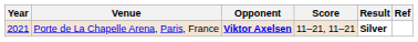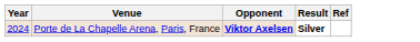 <table class="sortable wikitable" style="font-size: 90%;">
 <tr>
 <th>Year</th>
 <th>Venue</th>
 <th>Opponent</th>
-<th>Score</th>
 <th>Result</th>
 <th>Ref</th>
 </tr>
 <tr style="background:#F3E6D7">
-<td align="center"><a href='#'>2021</a></td>
+<td align="center"><a href='#'>2024</a></td>
 <td align="left"><a href='#'>Porte de La Chapelle Arena</a>, <a href='#'>Paris</a>, France</td>
 <td align="left"><strong> <a href='#'>Viktor Axelsen</a></strong></td>
-<td align="left">11–21, 11–21</td>
 <td style="text-align:left; background:white"> <strong>Silver</strong></td>
 <td style="text-align:center; background:white"></td>
 </tr>
 </table>
